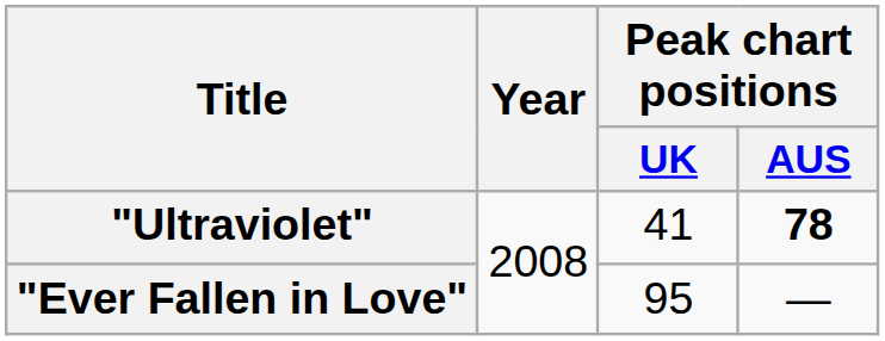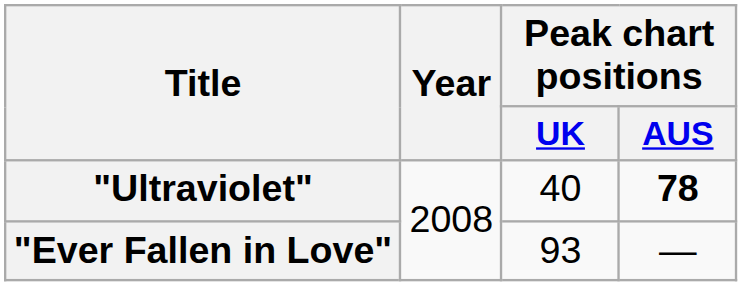 <table class="wikitable plainrowheaders" style="text-align:center;">
 <tr>
 <th scope="col" rowspan="2">Title</th>
 <th scope="col" rowspan="2">Year</th>
 <th scope="col" colspan="2">Peak chart positions</th>
 </tr>
 <tr>
 <th scope="col" style="width:3em;font-size:90%;"><a href='#'>UK</a><br></th>
 <th scope="col" style="width:3em;font-size:90%;"><a href='#'>AUS</a><br></th>
 </tr>
 <tr>
 <th scope="row">"Ultraviolet"</th>
 <td rowspan="2">2008</td>
-<td>41</td>
+<td>40</td>
 <td><strong>78</strong></td>
 </tr>
 <tr>
 <th scope="row">"Ever Fallen in Love"</th>
-<td>95</td>
+<td>93</td>
 <td>—</td>
 </tr>
 </table>
